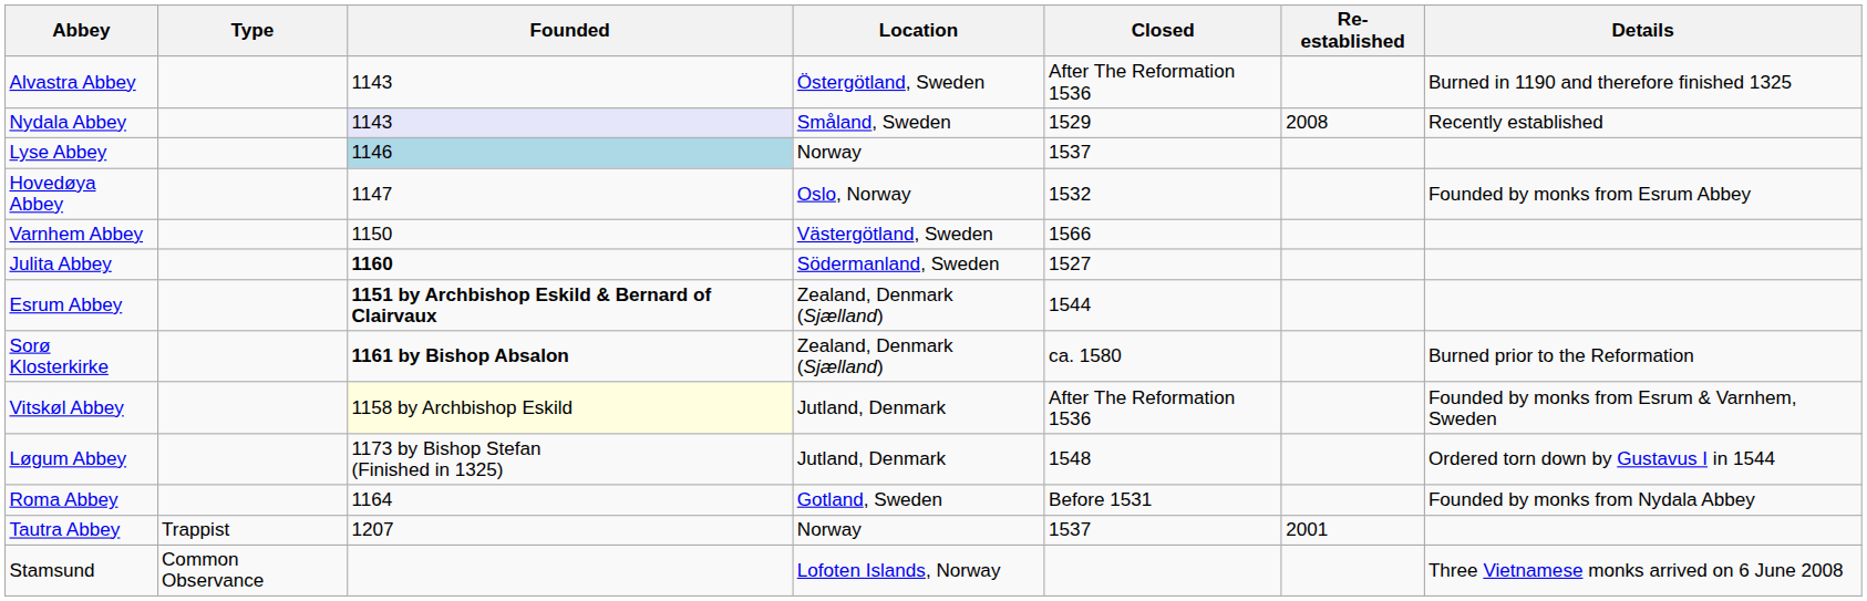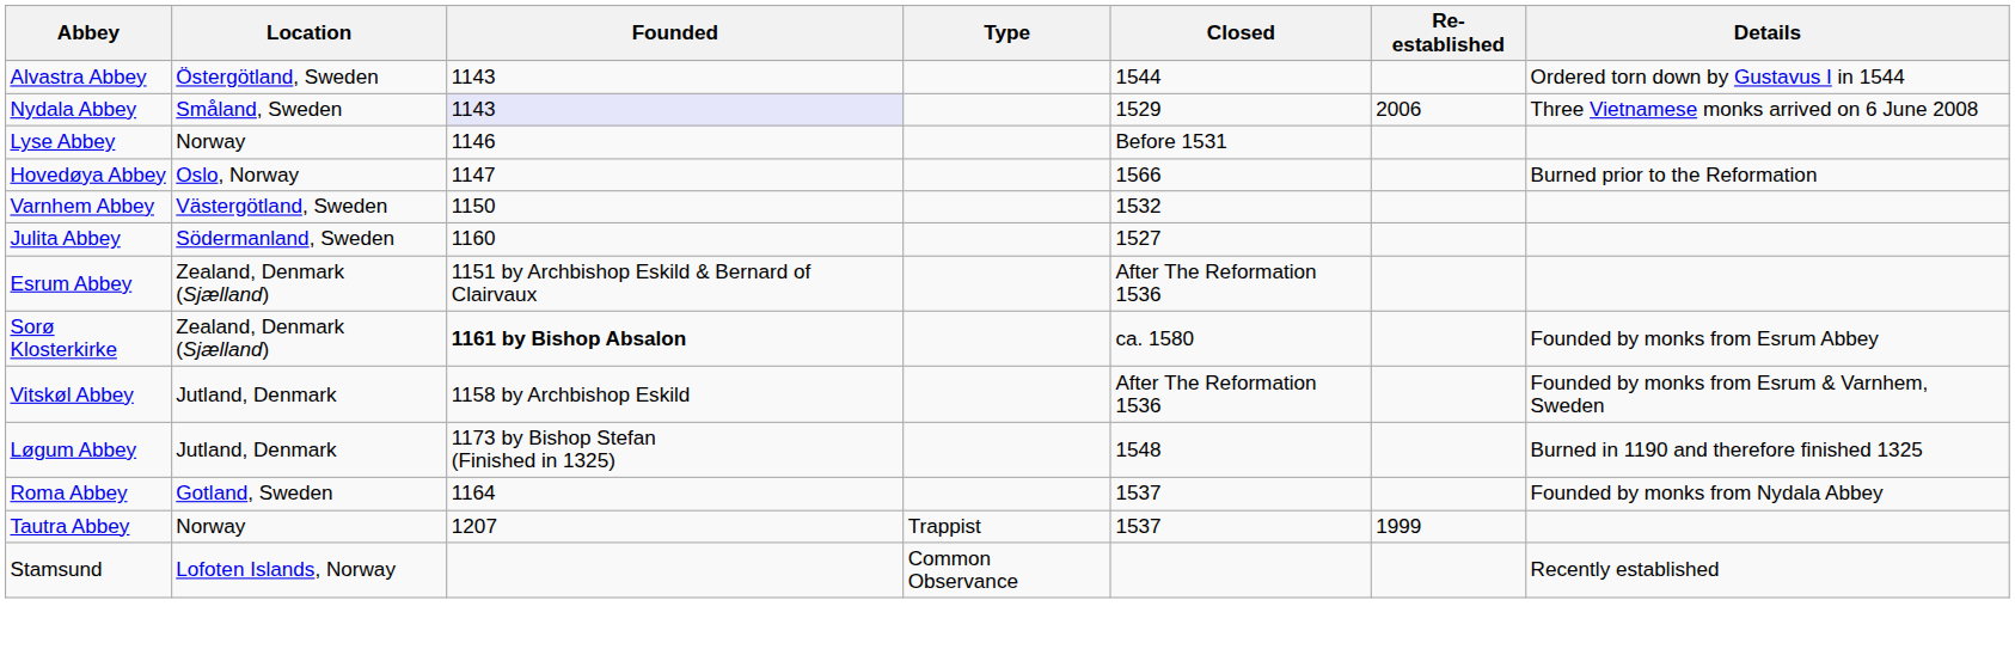 <table class="wikitable">
 <tr>
 <th>Abbey</th>
+<th>Location</th>
+<th>Founded</th>
 <th>Type</th>
-<th>Founded</th>
-<th>Location</th>
 <th>Closed</th>
 <th>Re-established</th>
 <th>Details</th>
 </tr>
 <tr>
 <td><a href='#'>Alvastra Abbey</a></td>
+<td><a href='#'>Östergötland</a>, Sweden</td>
+<td>1143</td>
 <td></td>
-<td>1143</td>
-<td><a href='#'>Östergötland</a>, Sweden</td>
-<td>After The Reformation 1536</td>
+<td>1544</td>
 <td></td>
-<td>Burned in 1190 and therefore finished 1325</td>
+<td>Ordered torn down by <a href='#'>Gustavus I</a> in 1544<br></td>
 </tr>
 <tr>
 <td><a href='#'>Nydala Abbey</a></td>
+<td><a href='#'>Småland</a>, Sweden</td>
+<td style="background: lavender;">1143</td>
 <td></td>
-<td style="background: lavender;">1143</td>
-<td><a href='#'>Småland</a>, Sweden</td>
 <td>1529</td>
-<td>2008</td>
-<td>Recently established</td>
+<td>2006</td>
+<td>Three <a href='#'>Vietnamese</a> monks arrived on 6 June 2008</td>
 </tr>
 <tr>
 <td><a href='#'>Lyse Abbey</a></td>
+<td>Norway</td>
+<td>1146</td>
 <td></td>
-<td style="background: lightblue;">1146</td>
-<td>Norway</td>
-<td>1537</td>
+<td>Before 1531</td>
 <td></td>
 <td></td>
 </tr>
 <tr>
 <td><a href='#'>Hovedøya Abbey</a></td>
+<td><a href='#'>Oslo</a>, Norway</td>
+<td>1147</td>
 <td></td>
-<td>1147</td>
-<td><a href='#'>Oslo</a>, Norway</td>
-<td>1532</td>
+<td>1566</td>
 <td></td>
-<td>Founded by monks from Esrum Abbey</td>
+<td>Burned prior to the Reformation</td>
 </tr>
 <tr>
 <td><a href='#'>Varnhem Abbey</a></td>
+<td><a href='#'>Västergötland</a>, Sweden</td>
+<td>1150</td>
 <td></td>
-<td>1150</td>
-<td><a href='#'>Västergötland</a>, Sweden</td>
-<td>1566</td>
+<td>1532</td>
 <td></td>
 <td></td>
 </tr>
 <tr>
 <td><a href='#'>Julita Abbey</a></td>
+<td><a href='#'>Södermanland</a>, Sweden</td>
+<td>1160</td>
 <td></td>
-<td><strong>1160</strong></td>
-<td><a href='#'>Södermanland</a>, Sweden</td>
 <td>1527</td>
 <td></td>
 <td></td>
 </tr>
 <tr>
 <td><a href='#'>Esrum Abbey</a></td>
+<td>Zealand, Denmark (<em>Sjælland</em>)</td>
+<td>1151 by Archbishop Eskild & Bernard of Clairvaux</td>
 <td></td>
-<td><strong>1151 by Archbishop Eskild & Bernard of Clairvaux</strong></td>
-<td>Zealand, Denmark (<em>Sjælland</em>)</td>
-<td>1544</td>
+<td>After The Reformation 1536</td>
 <td></td>
 <td></td>
 </tr>
 <tr>
 <td><a href='#'>Sorø Klosterkirke</a></td>
+<td>Zealand, Denmark (<em>Sjælland</em>)</td>
+<td><strong>1161 by Bishop Absalon</strong></td>
 <td></td>
-<td><strong>1161 by Bishop Absalon</strong></td>
-<td>Zealand, Denmark (<em>Sjælland</em>)</td>
 <td>ca. 1580</td>
 <td></td>
-<td>Burned prior to the Reformation</td>
+<td>Founded by monks from Esrum Abbey</td>
 </tr>
 <tr>
 <td><a href='#'>Vitskøl Abbey</a></td>
+<td>Jutland, Denmark</td>
+<td>1158 by Archbishop Eskild</td>
 <td></td>
-<td style="background: lightyellow;">1158 by Archbishop Eskild</td>
-<td>Jutland, Denmark</td>
 <td>After The Reformation 1536</td>
 <td></td>
 <td>Founded by monks from Esrum & Varnhem, Sweden</td>
 </tr>
 <tr>
 <td><a href='#'>Løgum Abbey</a></td>
+<td>Jutland, Denmark</td>
+<td>1173 by Bishop Stefan<br>(Finished in 1325)</td>
 <td></td>
-<td>1173 by Bishop Stefan<br>(Finished in 1325)</td>
-<td>Jutland, Denmark</td>
 <td>1548</td>
 <td></td>
-<td>Ordered torn down by <a href='#'>Gustavus I</a> in 1544<br></td>
+<td>Burned in 1190 and therefore finished 1325</td>
 </tr>
 <tr>
 <td><a href='#'>Roma Abbey</a></td>
+<td><a href='#'>Gotland</a>, Sweden</td>
+<td>1164</td>
 <td></td>
-<td>1164</td>
-<td><a href='#'>Gotland</a>, Sweden</td>
-<td>Before 1531</td>
+<td>1537</td>
 <td></td>
 <td>Founded by monks from Nydala Abbey</td>
 </tr>
 <tr>
 <td><a href='#'>Tautra Abbey</a></td>
+<td>Norway</td>
+<td>1207</td>
 <td>Trappist</td>
-<td>1207</td>
-<td>Norway</td>
 <td>1537</td>
-<td>2001</td>
+<td>1999</td>
 <td></td>
 </tr>
 <tr>
 <td>Stamsund</td>
+<td><a href='#'>Lofoten Islands</a>, Norway</td>
+<td></td>
 <td>Common Observance</td>
 <td></td>
-<td><a href='#'>Lofoten Islands</a>, Norway</td>
 <td></td>
-<td></td>
-<td>Three <a href='#'>Vietnamese</a> monks arrived on 6 June 2008</td>
+<td>Recently established</td>
 </tr>
 </table>
